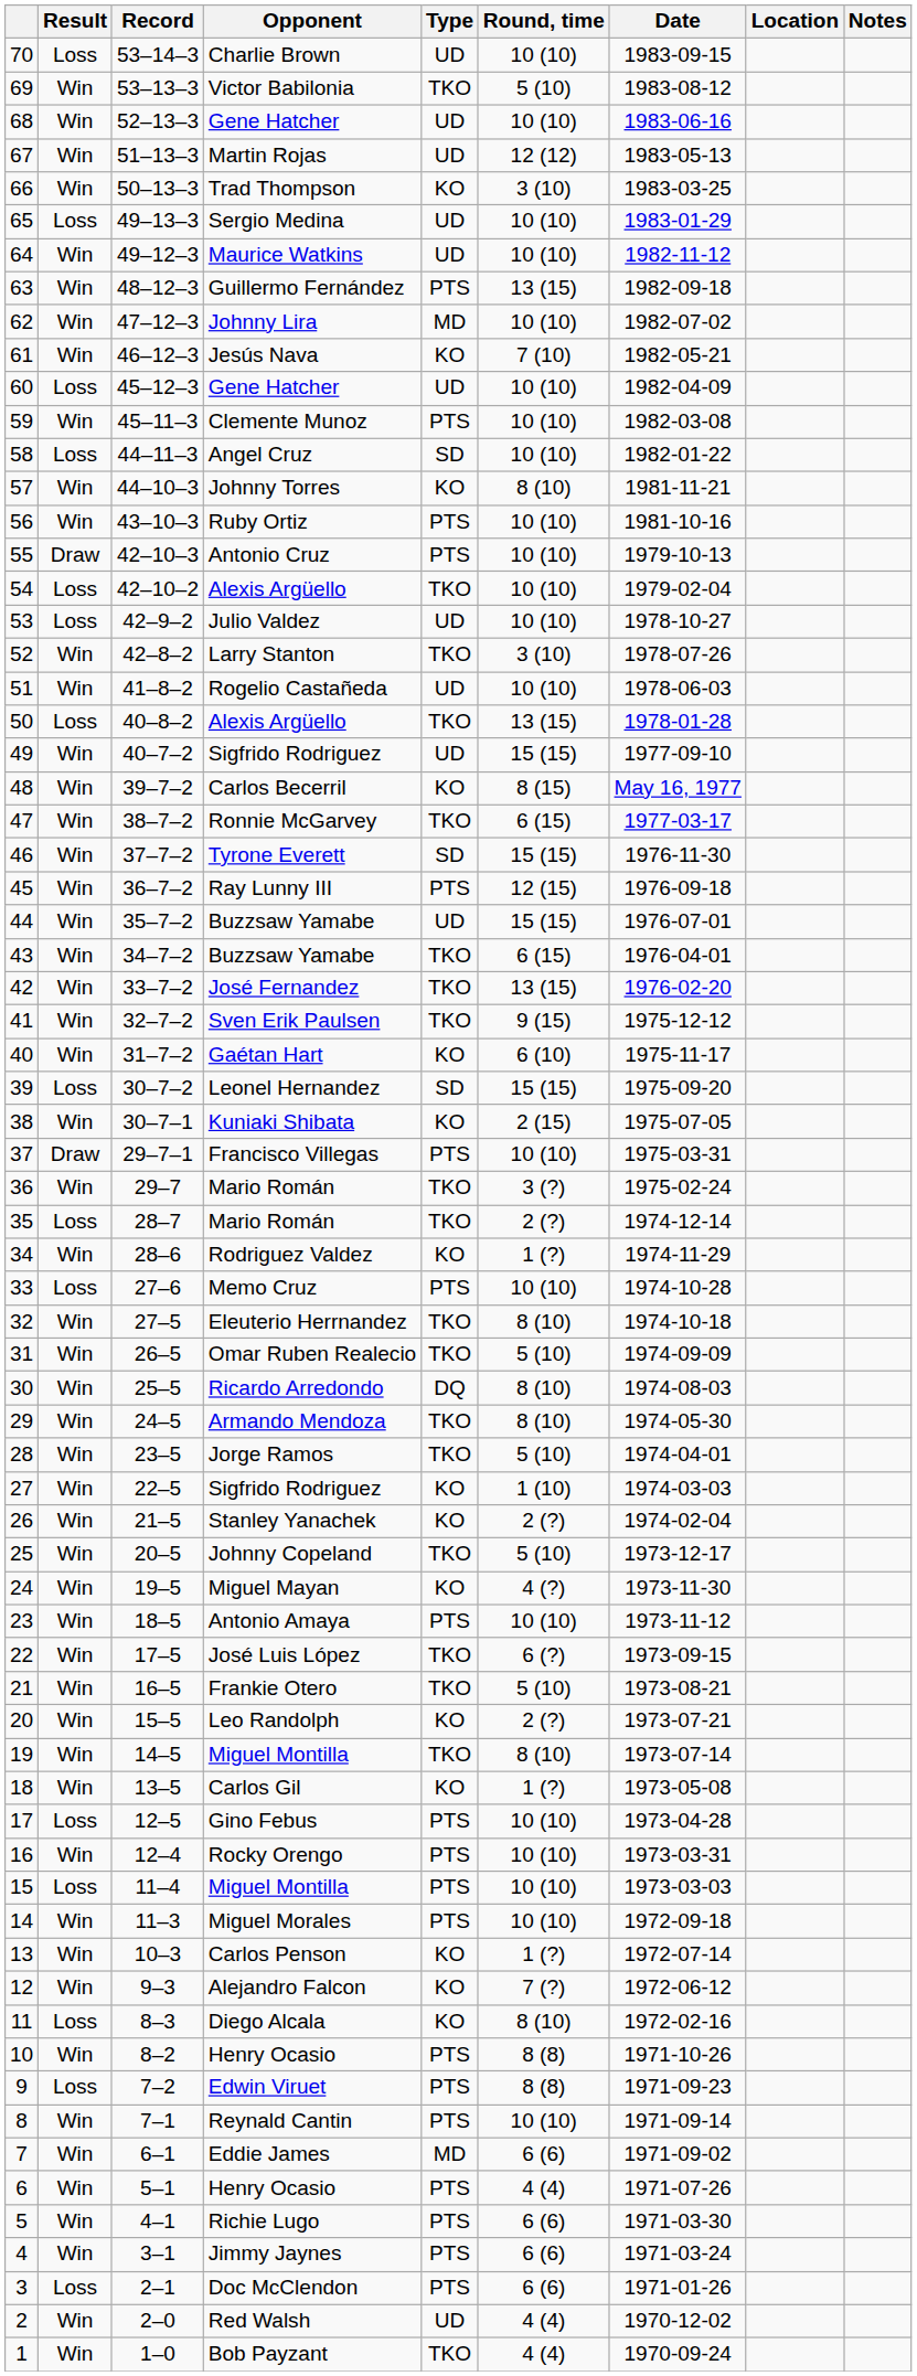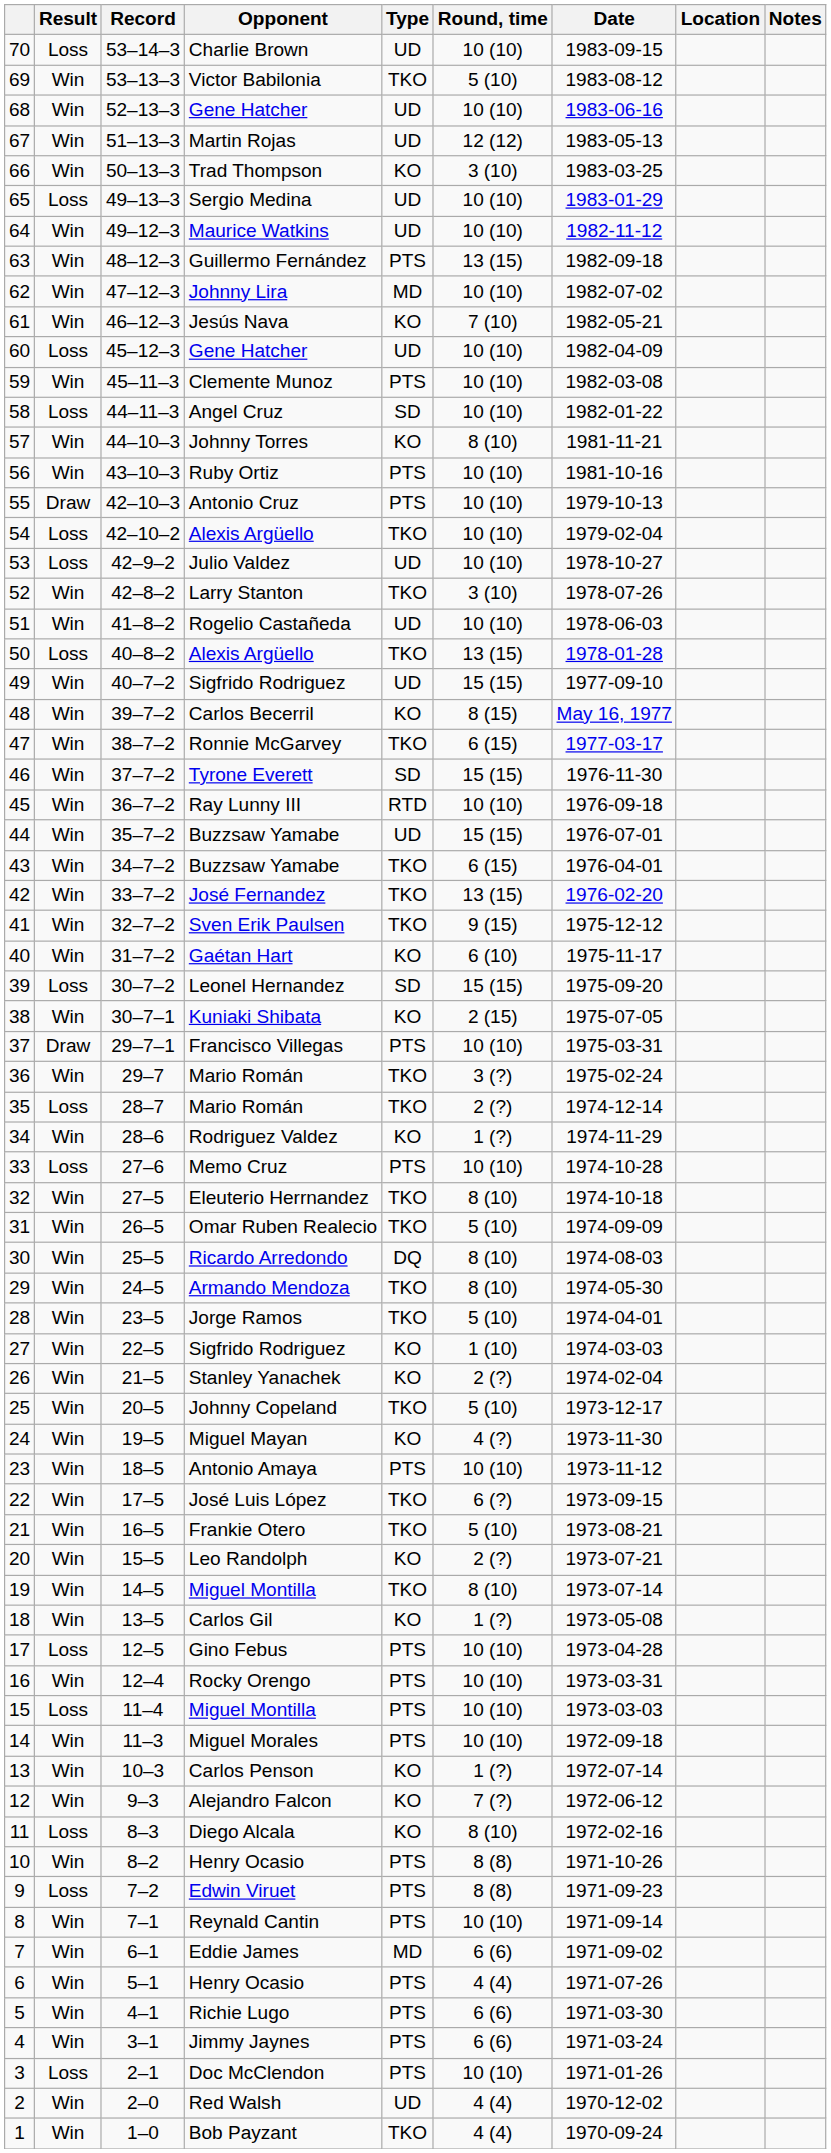 <table class=wikitable style=text-align:center>
 <tr>
 <th></th>
 <th>Result</th>
 <th>Record</th>
 <th>Opponent</th>
 <th>Type</th>
 <th>Round, time</th>
 <th>Date</th>
 <th>Location</th>
 <th>Notes</th>
 </tr>
 <tr>
 <td>70</td>
 <td>Loss</td>
 <td>53–14–3</td>
 <td align=left>Charlie Brown</td>
 <td>UD</td>
 <td>10 (10)</td>
 <td>1983-09-15</td>
 <td align=left></td>
 <td align=left></td>
 </tr>
 <tr>
 <td>69</td>
 <td>Win</td>
 <td>53–13–3</td>
 <td align=left>Victor Babilonia</td>
 <td>TKO</td>
 <td>5 (10)</td>
 <td>1983-08-12</td>
 <td align=left></td>
 <td align=left></td>
 </tr>
 <tr>
 <td>68</td>
 <td>Win</td>
 <td>52–13–3</td>
 <td align=left><a href='#'>Gene Hatcher</a></td>
 <td>UD</td>
 <td>10 (10)</td>
 <td><a href='#'>1983-06-16</a></td>
 <td align=left></td>
 <td align=left></td>
 </tr>
 <tr>
 <td>67</td>
 <td>Win</td>
 <td>51–13–3</td>
 <td align=left>Martin Rojas</td>
 <td>UD</td>
 <td>12 (12)</td>
 <td>1983-05-13</td>
 <td align=left></td>
 <td align=left></td>
 </tr>
 <tr>
 <td>66</td>
 <td>Win</td>
 <td>50–13–3</td>
 <td align=left>Trad Thompson</td>
 <td>KO</td>
 <td>3 (10)</td>
 <td>1983-03-25</td>
 <td align=left></td>
 <td align=left></td>
 </tr>
 <tr>
 <td>65</td>
 <td>Loss</td>
 <td>49–13–3</td>
 <td align=left>Sergio Medina</td>
 <td>UD</td>
 <td>10 (10)</td>
 <td><a href='#'>1983-01-29</a></td>
 <td align=left></td>
 <td align=left></td>
 </tr>
 <tr>
 <td>64</td>
 <td>Win</td>
 <td>49–12–3</td>
 <td align=left><a href='#'>Maurice Watkins</a></td>
 <td>UD</td>
 <td>10 (10)</td>
 <td><a href='#'>1982-11-12</a></td>
 <td align=left></td>
 <td align=left></td>
 </tr>
 <tr>
 <td>63</td>
 <td>Win</td>
 <td>48–12–3</td>
 <td align=left>Guillermo Fernández</td>
 <td>PTS</td>
 <td>13 (15)</td>
 <td>1982-09-18</td>
 <td align=left></td>
 <td align=left></td>
 </tr>
 <tr>
 <td>62</td>
 <td>Win</td>
 <td>47–12–3</td>
 <td align=left><a href='#'>Johnny Lira</a></td>
 <td>MD</td>
 <td>10 (10)</td>
 <td>1982-07-02</td>
 <td align=left></td>
 <td align=left></td>
 </tr>
 <tr>
 <td>61</td>
 <td>Win</td>
 <td>46–12–3</td>
 <td align=left>Jesús Nava</td>
 <td>KO</td>
 <td>7 (10)</td>
 <td>1982-05-21</td>
 <td align=left></td>
 <td align=left></td>
 </tr>
 <tr>
 <td>60</td>
 <td>Loss</td>
 <td>45–12–3</td>
 <td align=left><a href='#'>Gene Hatcher</a></td>
 <td>UD</td>
 <td>10 (10)</td>
 <td>1982-04-09</td>
 <td align=left></td>
 <td align=left></td>
 </tr>
 <tr>
 <td>59</td>
 <td>Win</td>
 <td>45–11–3</td>
 <td align=left>Clemente Munoz</td>
 <td>PTS</td>
 <td>10 (10)</td>
 <td>1982-03-08</td>
 <td align=left></td>
 <td align=left></td>
 </tr>
 <tr>
 <td>58</td>
 <td>Loss</td>
 <td>44–11–3</td>
 <td align=left>Angel Cruz</td>
 <td>SD</td>
 <td>10 (10)</td>
 <td>1982-01-22</td>
 <td align=left></td>
 <td align=left></td>
 </tr>
 <tr>
 <td>57</td>
 <td>Win</td>
 <td>44–10–3</td>
 <td align=left>Johnny Torres</td>
 <td>KO</td>
 <td>8 (10)</td>
 <td>1981-11-21</td>
 <td align=left></td>
 <td align=left></td>
 </tr>
 <tr>
 <td>56</td>
 <td>Win</td>
 <td>43–10–3</td>
 <td align=left>Ruby Ortiz</td>
 <td>PTS</td>
 <td>10 (10)</td>
 <td>1981-10-16</td>
 <td align=left></td>
 <td align=left></td>
 </tr>
 <tr>
 <td>55</td>
 <td>Draw</td>
 <td>42–10–3</td>
 <td align=left>Antonio Cruz</td>
 <td>PTS</td>
 <td>10 (10)</td>
 <td>1979-10-13</td>
 <td align=left></td>
 <td align=left></td>
 </tr>
 <tr>
 <td>54</td>
 <td>Loss</td>
 <td>42–10–2</td>
 <td align=left><a href='#'>Alexis Argüello</a></td>
 <td>TKO</td>
 <td>10 (10)</td>
 <td>1979-02-04</td>
 <td align=left></td>
 <td align=left></td>
 </tr>
 <tr>
 <td>53</td>
 <td>Loss</td>
 <td>42–9–2</td>
 <td align=left>Julio Valdez</td>
 <td>UD</td>
 <td>10 (10)</td>
 <td>1978-10-27</td>
 <td align=left></td>
 <td align=left></td>
 </tr>
 <tr>
 <td>52</td>
 <td>Win</td>
 <td>42–8–2</td>
 <td align=left>Larry Stanton</td>
 <td>TKO</td>
 <td>3 (10)</td>
 <td>1978-07-26</td>
 <td align=left></td>
 <td align=left></td>
 </tr>
 <tr>
 <td>51</td>
 <td>Win</td>
 <td>41–8–2</td>
 <td align=left>Rogelio Castañeda</td>
 <td>UD</td>
 <td>10 (10)</td>
 <td>1978-06-03</td>
 <td align=left></td>
 <td align=left></td>
 </tr>
 <tr>
 <td>50</td>
 <td>Loss</td>
 <td>40–8–2</td>
 <td align=left><a href='#'>Alexis Argüello</a></td>
 <td>TKO</td>
 <td>13 (15)</td>
 <td><a href='#'>1978-01-28</a></td>
 <td align=left></td>
 <td align=left></td>
 </tr>
 <tr>
 <td>49</td>
 <td>Win</td>
 <td>40–7–2</td>
 <td align=left>Sigfrido Rodriguez</td>
 <td>UD</td>
 <td>15 (15)</td>
 <td>1977-09-10</td>
 <td align=left></td>
 <td align=left></td>
 </tr>
 <tr>
 <td>48</td>
 <td>Win</td>
 <td>39–7–2</td>
 <td align=left>Carlos Becerril</td>
 <td>KO</td>
 <td>8 (15)</td>
 <td><a href='#'>May 16, 1977</a></td>
 <td align=left></td>
 <td align=left></td>
 </tr>
 <tr>
 <td>47</td>
 <td>Win</td>
 <td>38–7–2</td>
 <td align=left>Ronnie McGarvey</td>
 <td>TKO</td>
 <td>6 (15)</td>
 <td><a href='#'>1977-03-17</a></td>
 <td align=left></td>
 <td align=left></td>
 </tr>
 <tr>
 <td>46</td>
 <td>Win</td>
 <td>37–7–2</td>
 <td align=left><a href='#'>Tyrone Everett</a></td>
 <td>SD</td>
 <td>15 (15)</td>
 <td>1976-11-30</td>
 <td align=left></td>
 <td align=left></td>
 </tr>
 <tr>
 <td>45</td>
 <td>Win</td>
 <td>36–7–2</td>
 <td align=left>Ray Lunny III</td>
-<td>PTS</td>
-<td>12 (15)</td>
+<td>RTD</td>
+<td>10 (10)</td>
 <td>1976-09-18</td>
 <td align=left></td>
 <td align=left></td>
 </tr>
 <tr>
 <td>44</td>
 <td>Win</td>
 <td>35–7–2</td>
 <td align=left>Buzzsaw Yamabe</td>
 <td>UD</td>
 <td>15 (15)</td>
 <td>1976-07-01</td>
 <td align=left></td>
 <td align=left></td>
 </tr>
 <tr>
 <td>43</td>
 <td>Win</td>
 <td>34–7–2</td>
 <td align=left>Buzzsaw Yamabe</td>
 <td>TKO</td>
 <td>6 (15)</td>
 <td>1976-04-01</td>
 <td align=left></td>
 <td align=left></td>
 </tr>
 <tr>
 <td>42</td>
 <td>Win</td>
 <td>33–7–2</td>
 <td align=left><a href='#'>José Fernandez</a></td>
 <td>TKO</td>
 <td>13 (15)</td>
 <td><a href='#'>1976-02-20</a></td>
 <td align=left></td>
 <td align=left></td>
 </tr>
 <tr>
 <td>41</td>
 <td>Win</td>
 <td>32–7–2</td>
 <td align=left><a href='#'>Sven Erik Paulsen</a></td>
 <td>TKO</td>
 <td>9 (15)</td>
 <td>1975-12-12</td>
 <td align=left></td>
 <td align=left></td>
 </tr>
 <tr>
 <td>40</td>
 <td>Win</td>
 <td>31–7–2</td>
 <td align=left><a href='#'>Gaétan Hart</a></td>
 <td>KO</td>
 <td>6 (10)</td>
 <td>1975-11-17</td>
 <td align=left></td>
 <td align=left></td>
 </tr>
 <tr>
 <td>39</td>
 <td>Loss</td>
 <td>30–7–2</td>
 <td align=left>Leonel Hernandez</td>
 <td>SD</td>
 <td>15 (15)</td>
 <td>1975-09-20</td>
 <td align=left></td>
 <td align=left></td>
 </tr>
 <tr>
 <td>38</td>
 <td>Win</td>
 <td>30–7–1</td>
 <td align=left><a href='#'>Kuniaki Shibata</a></td>
 <td>KO</td>
 <td>2 (15)</td>
 <td>1975-07-05</td>
 <td align=left></td>
 <td align=left></td>
 </tr>
 <tr>
 <td>37</td>
 <td>Draw</td>
 <td>29–7–1</td>
 <td align=left>Francisco Villegas</td>
 <td>PTS</td>
 <td>10 (10)</td>
 <td>1975-03-31</td>
 <td align=left></td>
 <td align=left></td>
 </tr>
 <tr>
 <td>36</td>
 <td>Win</td>
 <td>29–7</td>
 <td align=left>Mario Román</td>
 <td>TKO</td>
 <td>3 (?)</td>
 <td>1975-02-24</td>
 <td align=left></td>
 <td align=left></td>
 </tr>
 <tr>
 <td>35</td>
 <td>Loss</td>
 <td>28–7</td>
 <td align=left>Mario Román</td>
 <td>TKO</td>
 <td>2 (?)</td>
 <td>1974-12-14</td>
 <td align=left></td>
 <td align=left></td>
 </tr>
 <tr>
 <td>34</td>
 <td>Win</td>
 <td>28–6</td>
 <td align=left>Rodriguez Valdez</td>
 <td>KO</td>
 <td>1 (?)</td>
 <td>1974-11-29</td>
 <td align=left></td>
 <td align=left></td>
 </tr>
 <tr>
 <td>33</td>
 <td>Loss</td>
 <td>27–6</td>
 <td align=left>Memo Cruz</td>
 <td>PTS</td>
 <td>10 (10)</td>
 <td>1974-10-28</td>
 <td align=left></td>
 <td align=left></td>
 </tr>
 <tr>
 <td>32</td>
 <td>Win</td>
 <td>27–5</td>
 <td align=left>Eleuterio Herrnandez</td>
 <td>TKO</td>
 <td>8 (10)</td>
 <td>1974-10-18</td>
 <td align=left></td>
 <td align=left></td>
 </tr>
 <tr>
 <td>31</td>
 <td>Win</td>
 <td>26–5</td>
 <td align=left>Omar Ruben Realecio</td>
 <td>TKO</td>
 <td>5 (10)</td>
 <td>1974-09-09</td>
 <td align=left></td>
 <td align=left></td>
 </tr>
 <tr>
 <td>30</td>
 <td>Win</td>
 <td>25–5</td>
 <td align=left><a href='#'>Ricardo Arredondo</a></td>
 <td>DQ</td>
 <td>8 (10)</td>
 <td>1974-08-03</td>
 <td align=left></td>
 <td align=left></td>
 </tr>
 <tr>
 <td>29</td>
 <td>Win</td>
 <td>24–5</td>
 <td align=left><a href='#'>Armando Mendoza</a></td>
 <td>TKO</td>
 <td>8 (10)</td>
 <td>1974-05-30</td>
 <td align=left></td>
 <td align=left></td>
 </tr>
 <tr>
 <td>28</td>
 <td>Win</td>
 <td>23–5</td>
 <td align=left>Jorge Ramos</td>
 <td>TKO</td>
 <td>5 (10)</td>
 <td>1974-04-01</td>
 <td align=left></td>
 <td align=left></td>
 </tr>
 <tr>
 <td>27</td>
 <td>Win</td>
 <td>22–5</td>
 <td align=left>Sigfrido Rodriguez</td>
 <td>KO</td>
 <td>1 (10)</td>
 <td>1974-03-03</td>
 <td align=left></td>
 <td align=left></td>
 </tr>
 <tr>
 <td>26</td>
 <td>Win</td>
 <td>21–5</td>
 <td align=left>Stanley Yanachek</td>
 <td>KO</td>
 <td>2 (?)</td>
 <td>1974-02-04</td>
 <td align=left></td>
 <td align=left></td>
 </tr>
 <tr>
 <td>25</td>
 <td>Win</td>
 <td>20–5</td>
 <td align=left>Johnny Copeland</td>
 <td>TKO</td>
 <td>5 (10)</td>
 <td>1973-12-17</td>
 <td align=left></td>
 <td align=left></td>
 </tr>
 <tr>
 <td>24</td>
 <td>Win</td>
 <td>19–5</td>
 <td align=left>Miguel Mayan</td>
 <td>KO</td>
 <td>4 (?)</td>
 <td>1973-11-30</td>
 <td align=left></td>
 <td align=left></td>
 </tr>
 <tr>
 <td>23</td>
 <td>Win</td>
 <td>18–5</td>
 <td align=left>Antonio Amaya</td>
 <td>PTS</td>
 <td>10 (10)</td>
 <td>1973-11-12</td>
 <td align=left></td>
 <td align=left></td>
 </tr>
 <tr>
 <td>22</td>
 <td>Win</td>
 <td>17–5</td>
 <td align=left>José Luis López</td>
 <td>TKO</td>
 <td>6 (?)</td>
 <td>1973-09-15</td>
 <td align=left></td>
 <td align=left></td>
 </tr>
 <tr>
 <td>21</td>
 <td>Win</td>
 <td>16–5</td>
 <td align=left>Frankie Otero</td>
 <td>TKO</td>
 <td>5 (10)</td>
 <td>1973-08-21</td>
 <td align=left></td>
 <td align=left></td>
 </tr>
 <tr>
 <td>20</td>
 <td>Win</td>
 <td>15–5</td>
 <td align=left>Leo Randolph</td>
 <td>KO</td>
 <td>2 (?)</td>
 <td>1973-07-21</td>
 <td align=left></td>
 <td align=left></td>
 </tr>
 <tr>
 <td>19</td>
 <td>Win</td>
 <td>14–5</td>
 <td align=left><a href='#'>Miguel Montilla</a></td>
 <td>TKO</td>
 <td>8 (10)</td>
 <td>1973-07-14</td>
 <td align=left></td>
 <td align=left></td>
 </tr>
 <tr>
 <td>18</td>
 <td>Win</td>
 <td>13–5</td>
 <td align=left>Carlos Gil</td>
 <td>KO</td>
 <td>1 (?)</td>
 <td>1973-05-08</td>
 <td align=left></td>
 <td align=left></td>
 </tr>
 <tr>
 <td>17</td>
 <td>Loss</td>
 <td>12–5</td>
 <td align=left>Gino Febus</td>
 <td>PTS</td>
 <td>10 (10)</td>
 <td>1973-04-28</td>
 <td align=left></td>
 <td align=left></td>
 </tr>
 <tr>
 <td>16</td>
 <td>Win</td>
 <td>12–4</td>
 <td align=left>Rocky Orengo</td>
 <td>PTS</td>
 <td>10 (10)</td>
 <td>1973-03-31</td>
 <td align=left></td>
 <td align=left></td>
 </tr>
 <tr>
 <td>15</td>
 <td>Loss</td>
 <td>11–4</td>
 <td align=left><a href='#'>Miguel Montilla</a></td>
 <td>PTS</td>
 <td>10 (10)</td>
 <td>1973-03-03</td>
 <td align=left></td>
 <td align=left></td>
 </tr>
 <tr>
 <td>14</td>
 <td>Win</td>
 <td>11–3</td>
 <td align=left>Miguel Morales</td>
 <td>PTS</td>
 <td>10 (10)</td>
 <td>1972-09-18</td>
 <td align=left></td>
 <td align=left></td>
 </tr>
 <tr>
 <td>13</td>
 <td>Win</td>
 <td>10–3</td>
 <td align=left>Carlos Penson</td>
 <td>KO</td>
 <td>1 (?)</td>
 <td>1972-07-14</td>
 <td align=left></td>
 <td align=left></td>
 </tr>
 <tr>
 <td>12</td>
 <td>Win</td>
 <td>9–3</td>
 <td align=left>Alejandro Falcon</td>
 <td>KO</td>
 <td>7 (?)</td>
 <td>1972-06-12</td>
 <td align=left></td>
 <td align=left></td>
 </tr>
 <tr>
 <td>11</td>
 <td>Loss</td>
 <td>8–3</td>
 <td align=left>Diego Alcala</td>
 <td>KO</td>
 <td>8 (10)</td>
 <td>1972-02-16</td>
 <td align=left></td>
 <td align=left></td>
 </tr>
 <tr>
 <td>10</td>
 <td>Win</td>
 <td>8–2</td>
 <td align=left>Henry Ocasio</td>
 <td>PTS</td>
 <td>8 (8)</td>
 <td>1971-10-26</td>
 <td align=left></td>
 <td align=left></td>
 </tr>
 <tr>
 <td>9</td>
 <td>Loss</td>
 <td>7–2</td>
 <td align=left><a href='#'>Edwin Viruet</a></td>
 <td>PTS</td>
 <td>8 (8)</td>
 <td>1971-09-23</td>
 <td align=left></td>
 <td align=left></td>
 </tr>
 <tr>
 <td>8</td>
 <td>Win</td>
 <td>7–1</td>
 <td align=left>Reynald Cantin</td>
 <td>PTS</td>
 <td>10 (10)</td>
 <td>1971-09-14</td>
 <td align=left></td>
 <td align=left></td>
 </tr>
 <tr>
 <td>7</td>
 <td>Win</td>
 <td>6–1</td>
 <td align=left>Eddie James</td>
 <td>MD</td>
 <td>6 (6)</td>
 <td>1971-09-02</td>
 <td align=left></td>
 <td align=left></td>
 </tr>
 <tr>
 <td>6</td>
 <td>Win</td>
 <td>5–1</td>
 <td align=left>Henry Ocasio</td>
 <td>PTS</td>
 <td>4 (4)</td>
 <td>1971-07-26</td>
 <td align=left></td>
 <td align=left></td>
 </tr>
 <tr>
 <td>5</td>
 <td>Win</td>
 <td>4–1</td>
 <td align=left>Richie Lugo</td>
 <td>PTS</td>
 <td>6 (6)</td>
 <td>1971-03-30</td>
 <td align=left></td>
 <td align=left></td>
 </tr>
 <tr>
 <td>4</td>
 <td>Win</td>
 <td>3–1</td>
 <td align=left>Jimmy Jaynes</td>
 <td>PTS</td>
 <td>6 (6)</td>
 <td>1971-03-24</td>
 <td align=left></td>
 <td align=left></td>
 </tr>
 <tr>
 <td>3</td>
 <td>Loss</td>
 <td>2–1</td>
 <td align=left>Doc McClendon</td>
 <td>PTS</td>
-<td>6 (6)</td>
+<td>10 (10)</td>
 <td>1971-01-26</td>
 <td align=left></td>
 <td align=left></td>
 </tr>
 <tr>
 <td>2</td>
 <td>Win</td>
 <td>2–0</td>
 <td align=left>Red Walsh</td>
 <td>UD</td>
 <td>4 (4)</td>
 <td>1970-12-02</td>
 <td align=left></td>
 <td align=left></td>
 </tr>
 <tr>
 <td>1</td>
 <td>Win</td>
 <td>1–0</td>
 <td align=left>Bob Payzant</td>
 <td>TKO</td>
 <td>4 (4)</td>
 <td>1970-09-24</td>
 <td align=left></td>
 <td align=left></td>
 </tr>
 </table>
